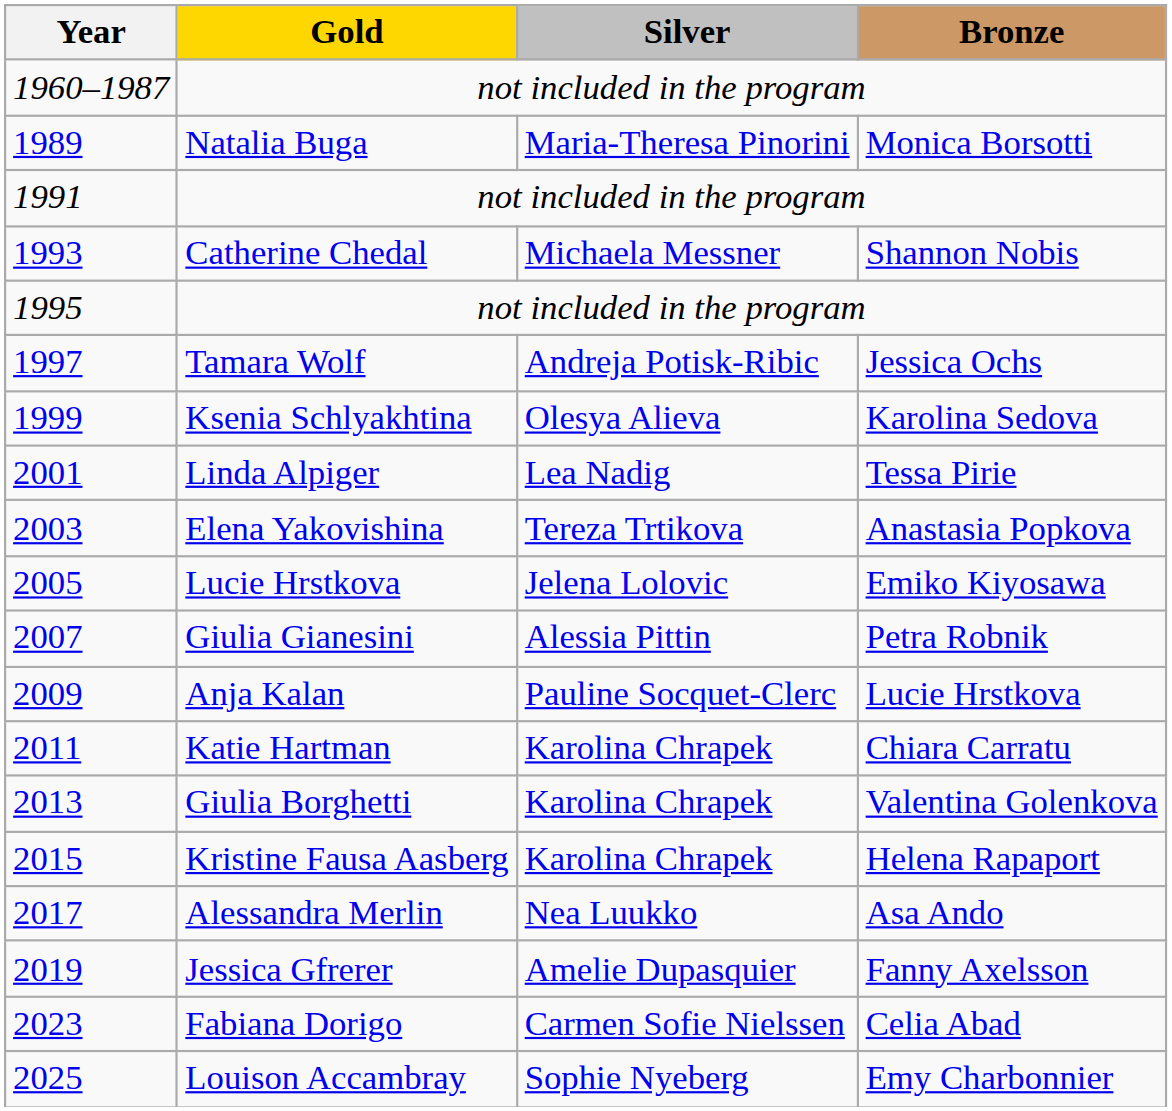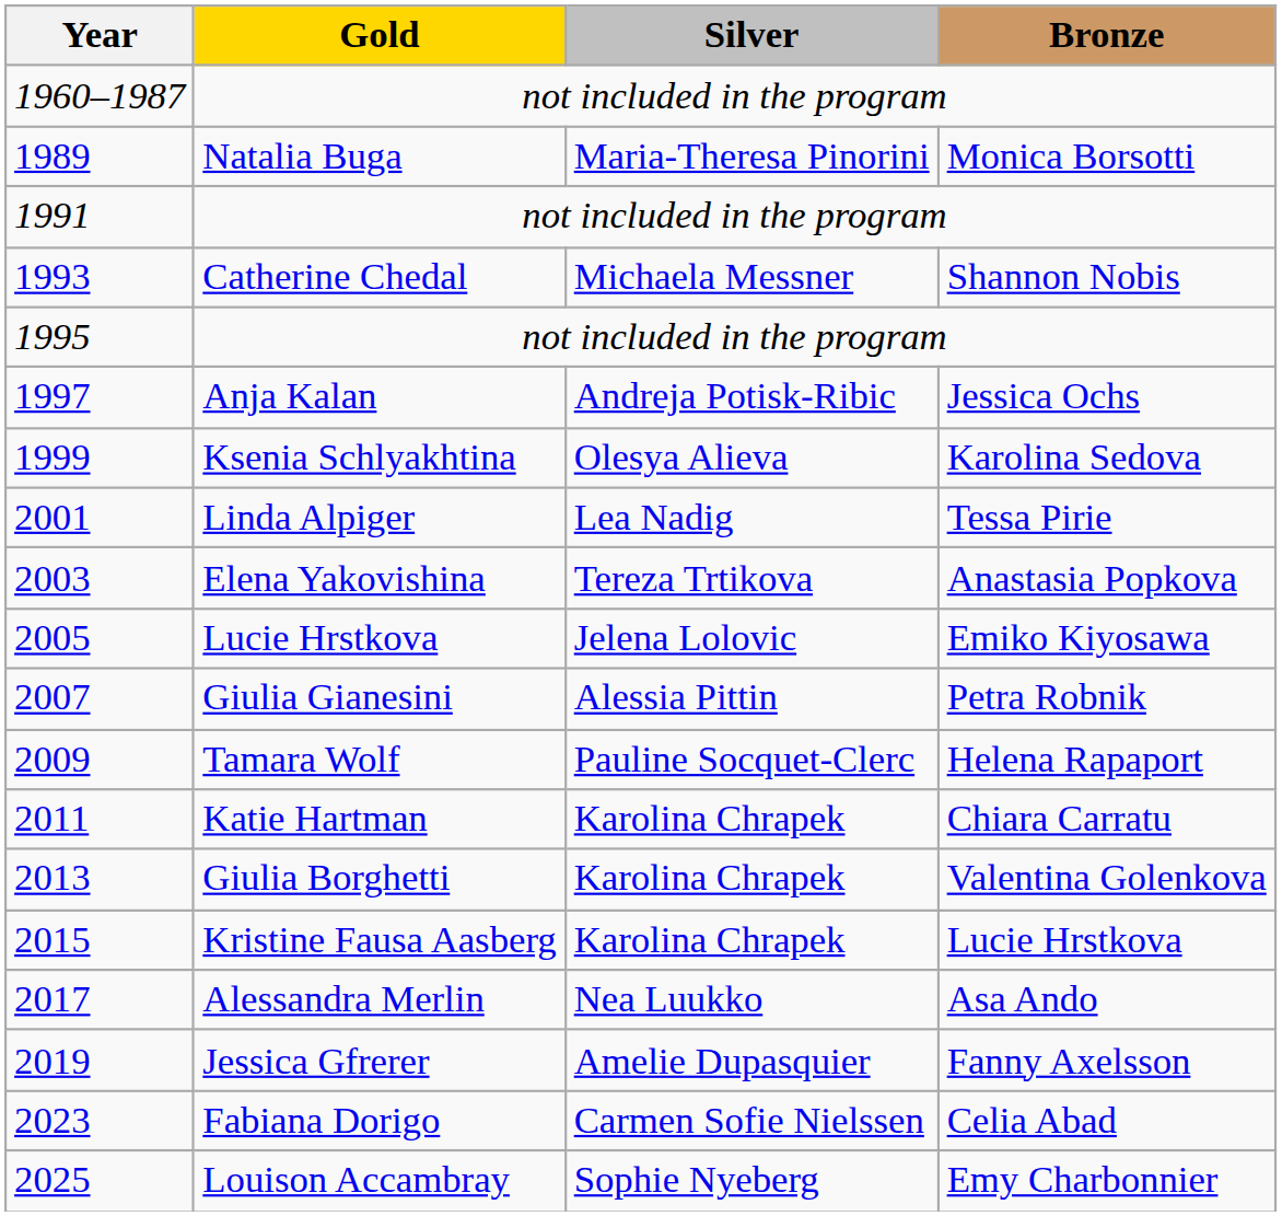 <table class="wikitable">
 <tr>
 <th>Year</th>
 <td align=center bgcolor=gold><strong>Gold</strong></td>
 <td align=center bgcolor=silver><strong>Silver</strong></td>
 <td align=center bgcolor=cc9966><strong>Bronze</strong></td>
 </tr>
 <tr>
 <td><em>1960–1987</em></td>
 <td colspan=3 align=center><em>not included in the program</em></td>
 </tr>
 <tr>
 <td><a href='#'>1989</a></td>
 <td> <a href='#'>Natalia Buga</a></td>
 <td> <a href='#'>Maria-Theresa Pinorini</a></td>
 <td> <a href='#'>Monica Borsotti</a></td>
 </tr>
 <tr>
 <td><em>1991</em></td>
 <td colspan=3 align=center><em>not included in the program</em></td>
 </tr>
 <tr>
 <td><a href='#'>1993</a></td>
 <td> <a href='#'>Catherine Chedal</a></td>
 <td> <a href='#'>Michaela Messner</a></td>
 <td> <a href='#'>Shannon Nobis</a></td>
 </tr>
 <tr>
 <td><em>1995</em></td>
 <td colspan=3 align=center><em>not included in the program</em></td>
 </tr>
 <tr>
 <td><a href='#'>1997</a></td>
-<td> <a href='#'>Tamara Wolf</a></td>
+<td> <a href='#'>Anja Kalan</a></td>
 <td> <a href='#'>Andreja Potisk-Ribic</a></td>
 <td> <a href='#'>Jessica Ochs</a></td>
 </tr>
 <tr>
 <td><a href='#'>1999</a></td>
 <td> <a href='#'>Ksenia Schlyakhtina</a></td>
 <td> <a href='#'>Olesya Alieva</a></td>
 <td> <a href='#'>Karolina Sedova</a></td>
 </tr>
 <tr>
 <td><a href='#'>2001</a></td>
 <td> <a href='#'>Linda Alpiger</a></td>
 <td> <a href='#'>Lea Nadig</a></td>
 <td> <a href='#'>Tessa Pirie</a></td>
 </tr>
 <tr>
 <td><a href='#'>2003</a></td>
 <td> <a href='#'>Elena Yakovishina</a></td>
 <td> <a href='#'>Tereza Trtikova</a></td>
 <td> <a href='#'>Anastasia Popkova</a></td>
 </tr>
 <tr>
 <td><a href='#'>2005</a></td>
 <td> <a href='#'>Lucie Hrstkova</a></td>
 <td> <a href='#'>Jelena Lolovic</a></td>
 <td> <a href='#'>Emiko Kiyosawa</a></td>
 </tr>
 <tr>
 <td><a href='#'>2007</a></td>
 <td> <a href='#'>Giulia Gianesini</a></td>
 <td> <a href='#'>Alessia Pittin</a></td>
 <td> <a href='#'>Petra Robnik</a></td>
 </tr>
 <tr>
 <td><a href='#'>2009</a></td>
-<td> <a href='#'>Anja Kalan</a></td>
+<td> <a href='#'>Tamara Wolf</a></td>
 <td> <a href='#'>Pauline Socquet-Clerc</a></td>
-<td> <a href='#'>Lucie Hrstkova</a></td>
+<td> <a href='#'>Helena Rapaport</a></td>
 </tr>
 <tr>
 <td><a href='#'>2011</a></td>
 <td> <a href='#'>Katie Hartman</a></td>
 <td> <a href='#'>Karolina Chrapek</a></td>
 <td> <a href='#'>Chiara Carratu</a></td>
 </tr>
 <tr>
 <td><a href='#'>2013</a></td>
 <td> <a href='#'>Giulia Borghetti</a></td>
 <td> <a href='#'>Karolina Chrapek</a></td>
 <td> <a href='#'>Valentina Golenkova</a></td>
 </tr>
 <tr>
 <td><a href='#'>2015</a></td>
 <td> <a href='#'>Kristine Fausa Aasberg</a></td>
 <td> <a href='#'>Karolina Chrapek</a></td>
-<td> <a href='#'>Helena Rapaport</a></td>
+<td> <a href='#'>Lucie Hrstkova</a></td>
 </tr>
 <tr>
 <td><a href='#'>2017</a></td>
 <td> <a href='#'>Alessandra Merlin</a></td>
 <td> <a href='#'>Nea Luukko</a></td>
 <td> <a href='#'>Asa Ando</a></td>
 </tr>
 <tr>
 <td><a href='#'>2019</a></td>
 <td> <a href='#'>Jessica Gfrerer</a></td>
 <td> <a href='#'>Amelie Dupasquier</a></td>
 <td> <a href='#'>Fanny Axelsson</a></td>
 </tr>
 <tr>
 <td><a href='#'>2023</a></td>
 <td> <a href='#'>Fabiana Dorigo</a></td>
 <td> <a href='#'>Carmen Sofie Nielssen</a></td>
 <td> <a href='#'>Celia Abad</a></td>
 </tr>
 <tr>
 <td><a href='#'>2025</a></td>
 <td> <a href='#'>Louison Accambray</a></td>
 <td> <a href='#'>Sophie Nyeberg</a></td>
 <td> <a href='#'>Emy Charbonnier</a></td>
 </tr>
 </table>
